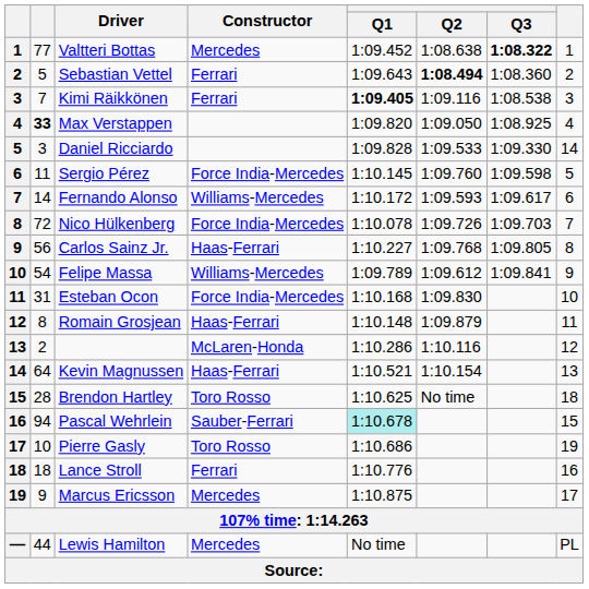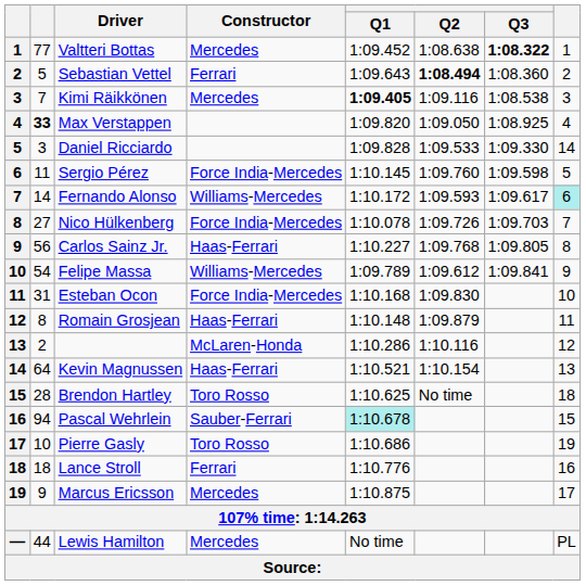 <table class="wikitable sortable" style="font-size: 85%;">
 <tr>
 <th rowspan="2"></th>
 <th rowspan="2"></th>
 <th rowspan="2">Driver</th>
 <th rowspan="2">Constructor</th>
 <th colspan="3"></th>
 <th rowspan="2"></th>
 </tr>
 <tr>
 <th>Q1</th>
 <th>Q2</th>
 <th>Q3</th>
 </tr>
 <tr>
 <th>1</th>
 <td align="center">77</td>
 <td> <a href='#'>Valtteri Bottas</a></td>
 <td><a href='#'>Mercedes</a></td>
 <td>1:09.452</td>
 <td>1:08.638</td>
 <td><strong>1:08.322</strong></td>
 <td align="center">1</td>
 </tr>
 <tr>
 <th>2</th>
 <td align="center">5</td>
 <td> <a href='#'>Sebastian Vettel</a></td>
 <td><a href='#'>Ferrari</a></td>
 <td>1:09.643</td>
 <td><strong>1:08.494</strong></td>
 <td>1:08.360</td>
 <td align="center">2</td>
 </tr>
 <tr>
 <th>3</th>
 <td align="center">7</td>
 <td> <a href='#'>Kimi Räikkönen</a></td>
-<td><a href='#'>Ferrari</a></td>
+<td><a href='#'>Mercedes</a></td>
 <td><strong>1:09.405</strong></td>
 <td>1:09.116</td>
 <td>1:08.538</td>
 <td align="center">3</td>
 </tr>
 <tr>
 <th>4</th>
 <td align="center"><strong>33</strong></td>
 <td> <a href='#'>Max Verstappen</a></td>
 <td></td>
 <td>1:09.820</td>
 <td>1:09.050</td>
 <td>1:08.925</td>
 <td align="center">4</td>
 </tr>
 <tr>
 <th>5</th>
 <td align="center">3</td>
 <td> <a href='#'>Daniel Ricciardo</a></td>
 <td></td>
 <td>1:09.828</td>
 <td>1:09.533</td>
 <td>1:09.330</td>
 <td align="center">14</td>
 </tr>
 <tr>
 <th>6</th>
 <td align="center">11</td>
 <td> <a href='#'>Sergio Pérez</a></td>
 <td><a href='#'>Force India</a>-<a href='#'>Mercedes</a></td>
 <td>1:10.145</td>
 <td>1:09.760</td>
 <td>1:09.598</td>
 <td align="center">5</td>
 </tr>
 <tr>
 <th>7</th>
 <td align="center">14</td>
 <td> <a href='#'>Fernando Alonso</a></td>
 <td><a href='#'>Williams</a>-<a href='#'>Mercedes</a></td>
 <td>1:10.172</td>
 <td>1:09.593</td>
 <td>1:09.617</td>
-<td align="center">6</td>
+<td align="center" style="background: paleturquoise;">6</td>
 </tr>
 <tr>
 <th>8</th>
-<td align="center">72</td>
+<td align="center">27</td>
 <td> <a href='#'>Nico Hülkenberg</a></td>
 <td><a href='#'>Force India</a>-<a href='#'>Mercedes</a></td>
 <td>1:10.078</td>
 <td>1:09.726</td>
 <td>1:09.703</td>
 <td align="center">7</td>
 </tr>
 <tr>
 <th>9</th>
 <td align="center">56</td>
 <td> <a href='#'>Carlos Sainz Jr.</a></td>
 <td><a href='#'>Haas</a>-<a href='#'>Ferrari</a></td>
 <td>1:10.227</td>
 <td>1:09.768</td>
 <td>1:09.805</td>
 <td align="center">8</td>
 </tr>
 <tr>
 <th>10</th>
 <td align="center">54</td>
 <td> <a href='#'>Felipe Massa</a></td>
 <td><a href='#'>Williams</a>-<a href='#'>Mercedes</a></td>
 <td>1:09.789</td>
 <td>1:09.612</td>
 <td>1:09.841</td>
 <td align="center">9</td>
 </tr>
 <tr>
 <th>11</th>
 <td align="center">31</td>
 <td> <a href='#'>Esteban Ocon</a></td>
 <td><a href='#'>Force India</a>-<a href='#'>Mercedes</a></td>
 <td>1:10.168</td>
 <td>1:09.830</td>
 <td></td>
 <td align="center">10</td>
 </tr>
 <tr>
 <th>12</th>
 <td align="center">8</td>
 <td> <a href='#'>Romain Grosjean</a></td>
 <td><a href='#'>Haas</a>-<a href='#'>Ferrari</a></td>
 <td>1:10.148</td>
 <td>1:09.879</td>
 <td></td>
 <td align="center">11</td>
 </tr>
 <tr>
 <th>13</th>
 <td align="center">2</td>
 <td></td>
 <td><a href='#'>McLaren</a>-<a href='#'>Honda</a></td>
 <td>1:10.286</td>
 <td>1:10.116</td>
 <td></td>
 <td align="center">12</td>
 </tr>
 <tr>
 <th>14</th>
 <td align="center">64</td>
 <td> <a href='#'>Kevin Magnussen</a></td>
 <td><a href='#'>Haas</a>-<a href='#'>Ferrari</a></td>
 <td>1:10.521</td>
 <td>1:10.154</td>
 <td></td>
 <td align="center">13</td>
 </tr>
 <tr>
 <th>15</th>
 <td align="center">28</td>
 <td> <a href='#'>Brendon Hartley</a></td>
 <td><a href='#'>Toro Rosso</a></td>
 <td>1:10.625</td>
 <td>No time</td>
 <td></td>
 <td align="center">18</td>
 </tr>
 <tr>
 <th>16</th>
 <td align="center">94</td>
 <td> <a href='#'>Pascal Wehrlein</a></td>
 <td><a href='#'>Sauber</a>-<a href='#'>Ferrari</a></td>
 <td style="background: paleturquoise;">1:10.678</td>
 <td></td>
 <td></td>
 <td align="center">15</td>
 </tr>
 <tr>
 <th>17</th>
 <td align="center">10</td>
 <td> <a href='#'>Pierre Gasly</a></td>
 <td><a href='#'>Toro Rosso</a></td>
 <td>1:10.686</td>
 <td></td>
 <td></td>
 <td align="center">19</td>
 </tr>
 <tr>
 <th>18</th>
 <td align="center">18</td>
 <td> <a href='#'>Lance Stroll</a></td>
 <td><a href='#'>Ferrari</a></td>
 <td>1:10.776</td>
 <td></td>
 <td></td>
 <td align="center">16</td>
 </tr>
 <tr>
 <th>19</th>
 <td align="center">9</td>
 <td> <a href='#'>Marcus Ericsson</a></td>
 <td><a href='#'>Mercedes</a></td>
 <td>1:10.875</td>
 <td></td>
 <td></td>
 <td align="center">17</td>
 </tr>
 <tr>
 <th colspan="8"><a href='#'>107% time</a>: 1:14.263</th>
 </tr>
 <tr>
 <th>—</th>
 <td align="center">44</td>
 <td> <a href='#'>Lewis Hamilton</a></td>
 <td><a href='#'>Mercedes</a></td>
 <td>No time</td>
 <td></td>
 <td></td>
 <td align="center">PL</td>
 </tr>
 <tr>
 <th colspan="8">Source:</th>
 </tr>
 </table>
